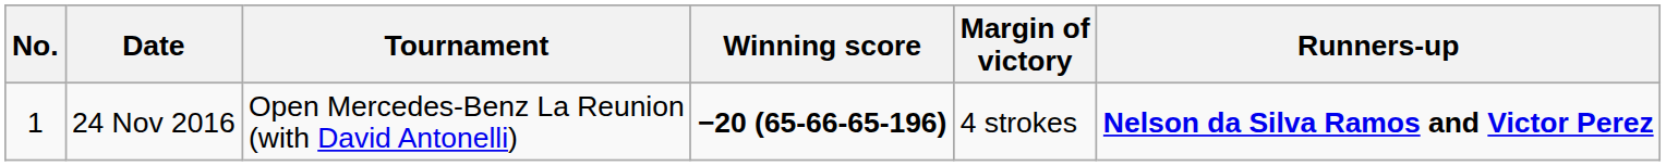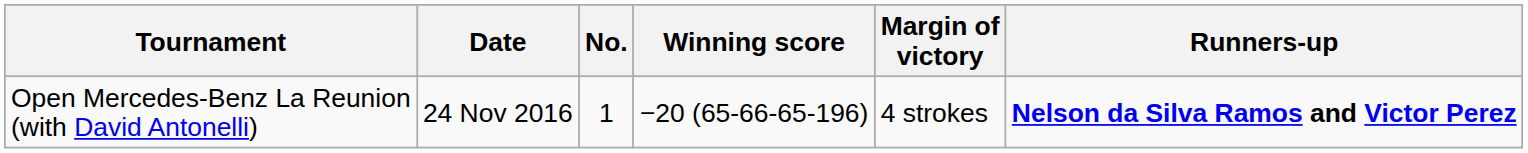 <table class="wikitable" style="font-size:95%;">
 <tr>
+<th>Tournament</th>
+<th>Date</th>
 <th>No.</th>
-<th>Date</th>
-<th>Tournament</th>
 <th>Winning score</th>
 <th>Margin of<br>victory</th>
 <th>Runners-up</th>
 </tr>
 <tr>
+<td>Open Mercedes-Benz La Reunion<br>(with  <a href='#'>David Antonelli</a>)</td>
+<td align=right>24 Nov 2016</td>
 <td align=center>1</td>
-<td align=right>24 Nov 2016</td>
-<td>Open Mercedes-Benz La Reunion<br>(with  <a href='#'>David Antonelli</a>)</td>
-<td><strong>−20 (65-66-65-196)</strong></td>
+<td>−20 (65-66-65-196)</td>
 <td>4 strokes</td>
 <td><strong> <a href='#'>Nelson da Silva Ramos</a> and  <a href='#'>Victor Perez</a></strong></td>
 </tr>
 </table>
